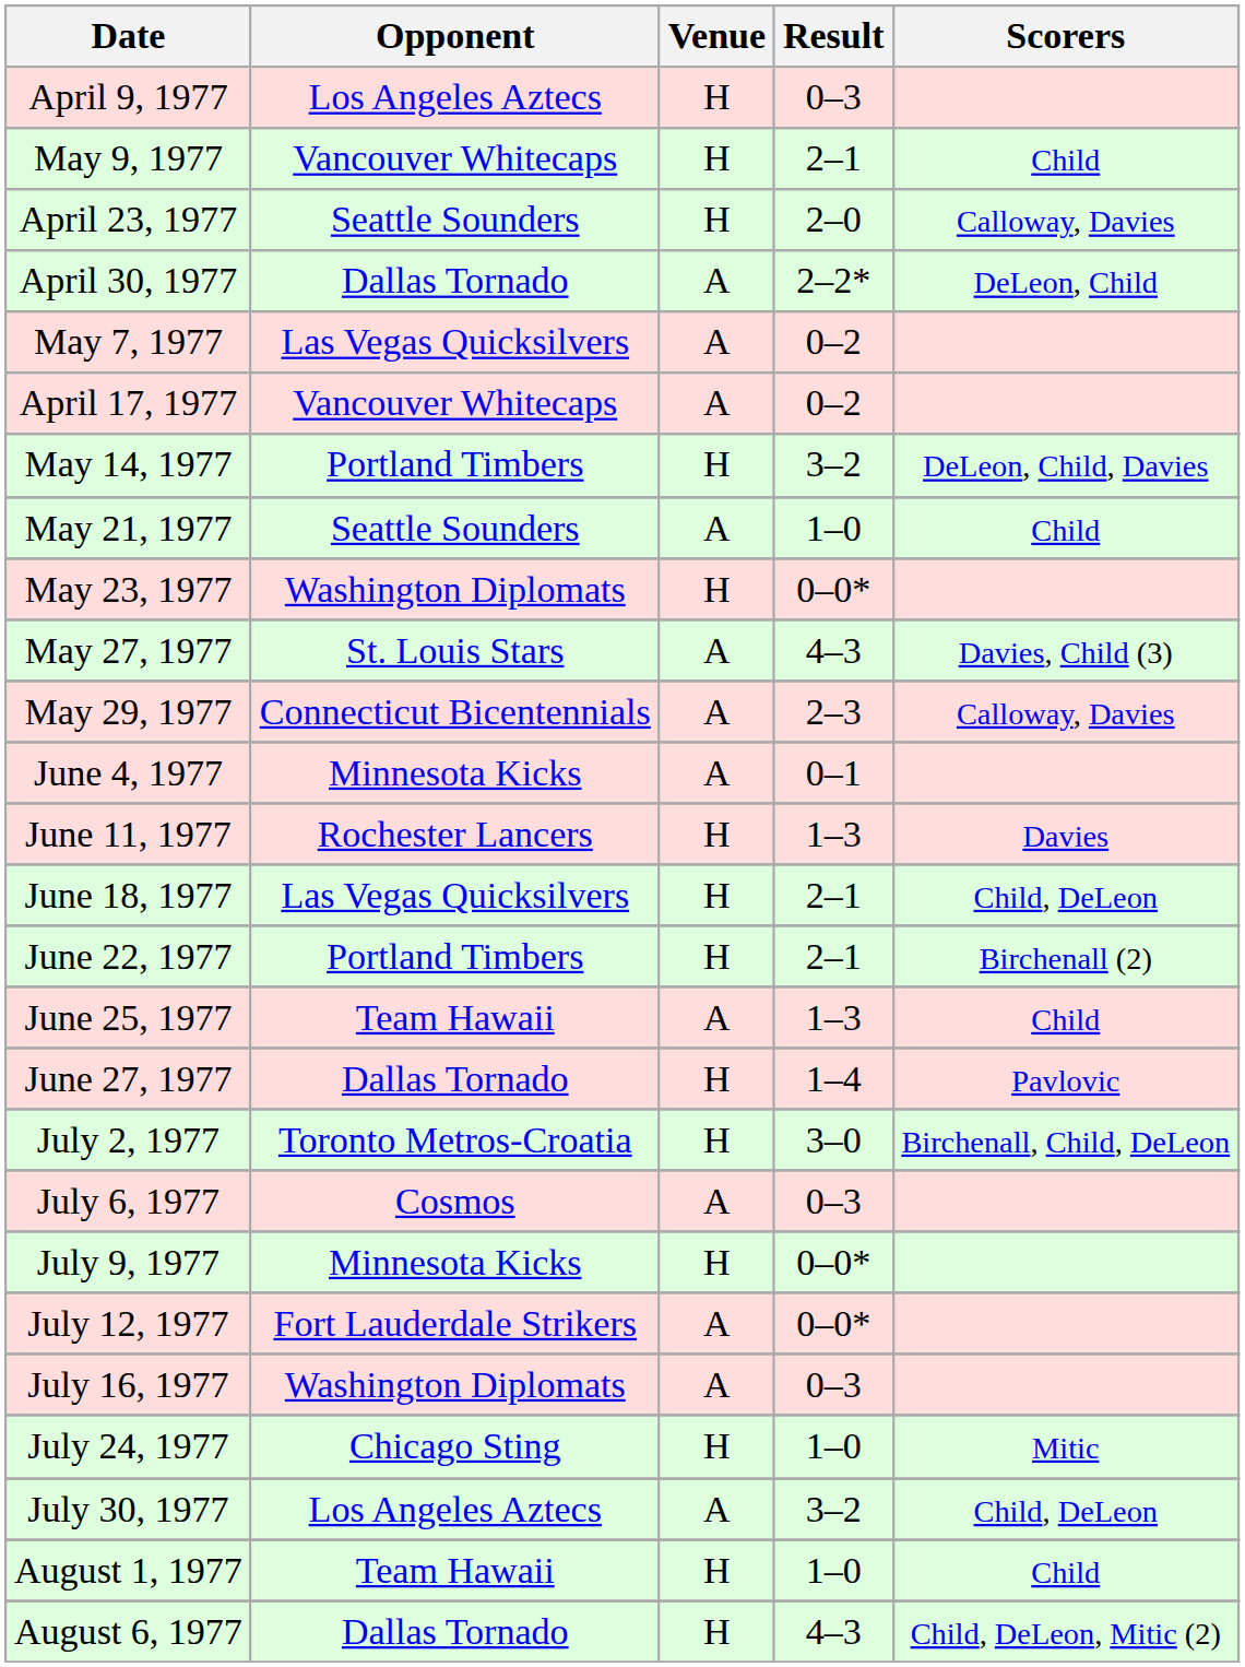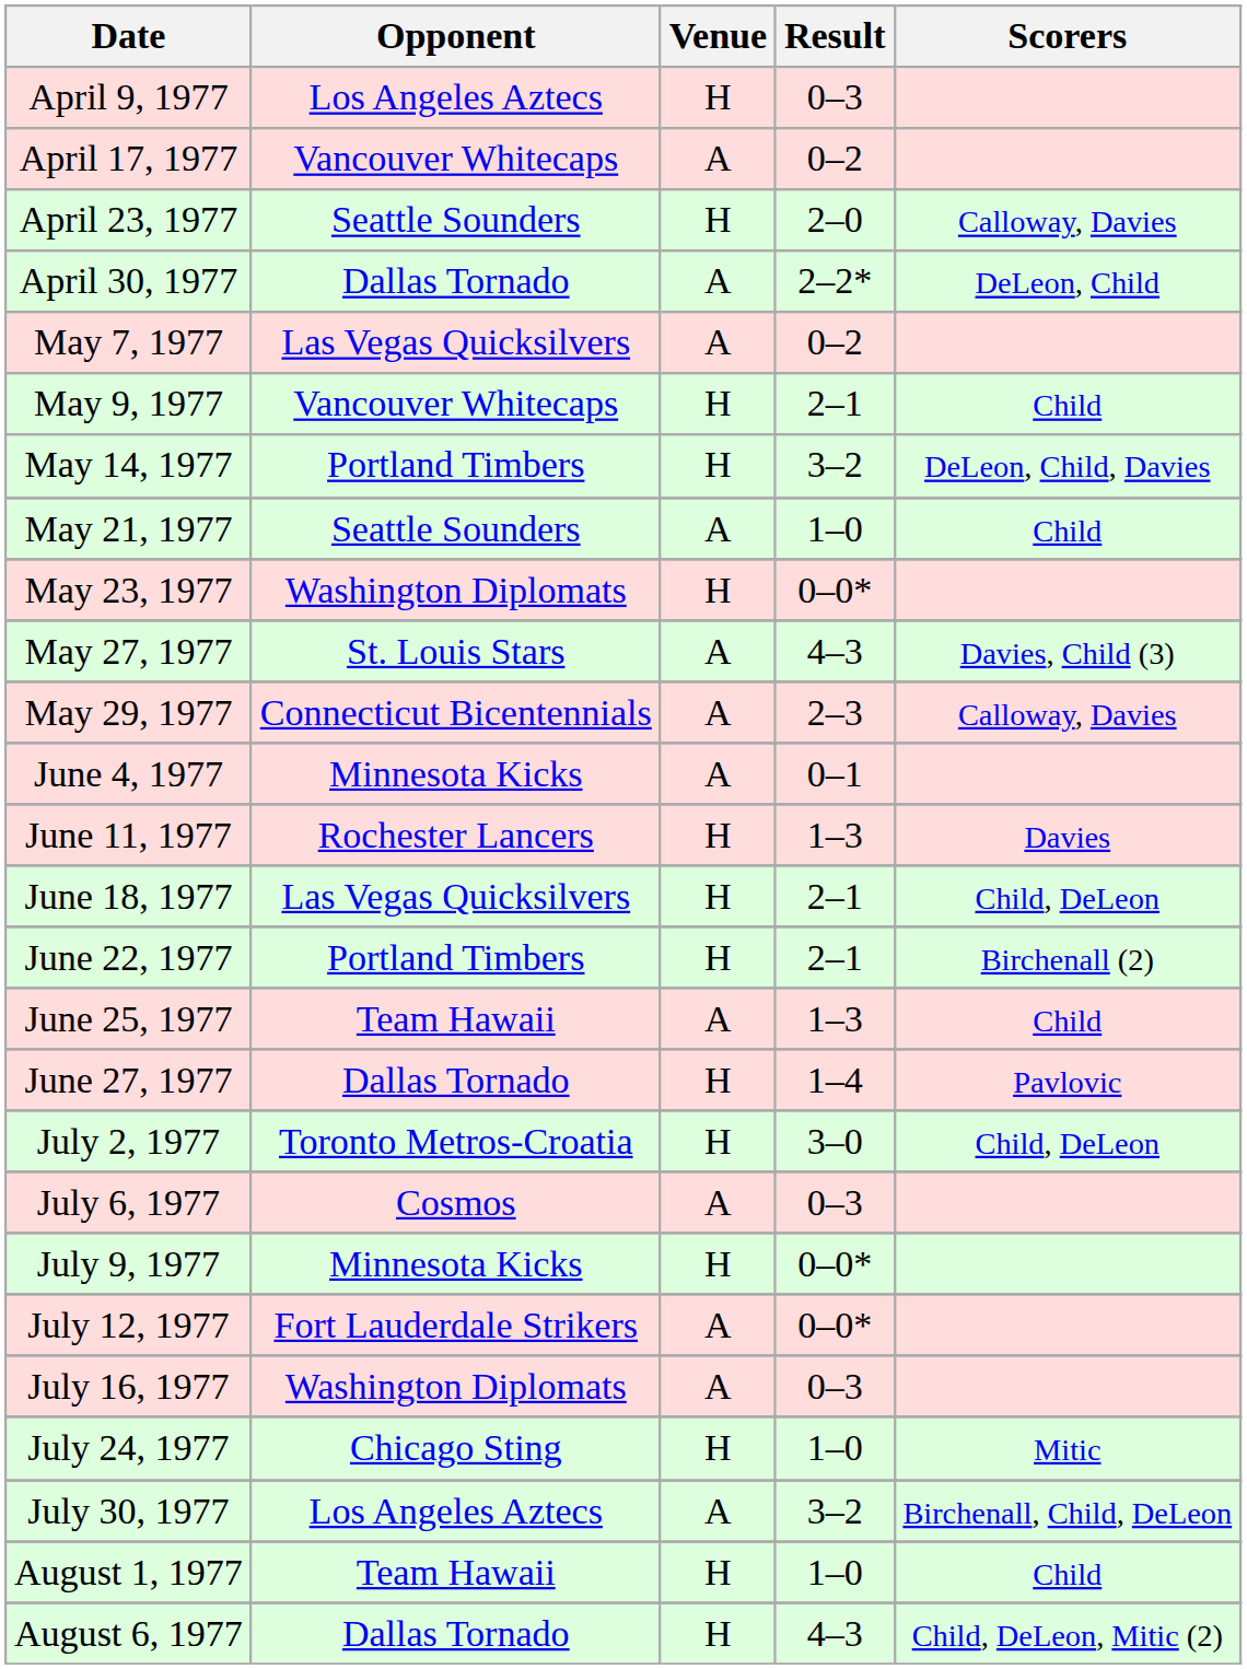 <table class="wikitable" style="font-size:95%; text-align:center">
 <tr>
 <th>Date</th>
 <th>Opponent</th>
 <th>Venue</th>
 <th>Result</th>
 <th>Scorers</th>
 </tr>
 <tr bgcolor="#ffdddd">
 <td>April 9, 1977</td>
 <td><a href='#'>Los Angeles Aztecs</a></td>
 <td>H</td>
 <td>0–3</td>
 <td><small></small></td>
 </tr>
 <tr>
 </tr>
-<tr bgcolor="#ddffdd">
-<td>May 9, 1977</td>
+<tr bgcolor="#ffdddd">
+<td>April 17, 1977</td>
 <td><a href='#'>Vancouver Whitecaps</a></td>
-<td>H</td>
-<td>2–1</td>
-<td><small><a href='#'>Child</a></small></td>
+<td>A</td>
+<td>0–2</td>
+<td><small></small></td>
 </tr>
 <tr>
 </tr>
 <tr bgcolor="#ddffdd">
 <td>April 23, 1977</td>
 <td><a href='#'>Seattle Sounders</a></td>
 <td>H</td>
 <td>2–0</td>
 <td><small><a href='#'>Calloway</a>, <a href='#'>Davies</a></small></td>
 </tr>
 <tr>
 </tr>
 <tr bgcolor="#ddffdd">
 <td>April 30, 1977</td>
 <td><a href='#'>Dallas Tornado</a></td>
 <td>A</td>
 <td>2–2*</td>
 <td><small><a href='#'>DeLeon</a>, <a href='#'>Child</a></small></td>
 </tr>
 <tr>
 </tr>
 <tr bgcolor="#ffdddd">
 <td>May 7, 1977</td>
 <td><a href='#'>Las Vegas Quicksilvers</a></td>
 <td>A</td>
 <td>0–2</td>
 <td><small></small></td>
 </tr>
 <tr>
 </tr>
-<tr bgcolor="#ffdddd">
-<td>April 17, 1977</td>
+<tr bgcolor="#ddffdd">
+<td>May 9, 1977</td>
 <td><a href='#'>Vancouver Whitecaps</a></td>
-<td>A</td>
-<td>0–2</td>
-<td><small></small></td>
+<td>H</td>
+<td>2–1</td>
+<td><small><a href='#'>Child</a></small></td>
 </tr>
 <tr>
 </tr>
 <tr bgcolor="#ddffdd">
 <td>May 14, 1977</td>
 <td><a href='#'>Portland Timbers</a></td>
 <td>H</td>
 <td>3–2</td>
 <td><small><a href='#'>DeLeon</a>, <a href='#'>Child</a>, <a href='#'>Davies</a></small></td>
 </tr>
 <tr>
 </tr>
 <tr bgcolor="#ddffdd">
 <td>May 21, 1977</td>
 <td><a href='#'>Seattle Sounders</a></td>
 <td>A</td>
 <td>1–0</td>
 <td><small><a href='#'>Child</a></small></td>
 </tr>
 <tr>
 </tr>
 <tr bgcolor="#ffdddd">
 <td>May 23, 1977</td>
 <td><a href='#'>Washington Diplomats</a></td>
 <td>H</td>
 <td>0–0*</td>
 <td><small></small></td>
 </tr>
 <tr>
 </tr>
 <tr bgcolor="#ddffdd">
 <td>May 27, 1977</td>
 <td><a href='#'>St. Louis Stars</a></td>
 <td>A</td>
 <td>4–3</td>
 <td><small><a href='#'>Davies</a>, <a href='#'>Child</a> (3)</small></td>
 </tr>
 <tr>
 </tr>
 <tr bgcolor="#ffdddd">
 <td>May 29, 1977</td>
 <td><a href='#'>Connecticut Bicentennials</a></td>
 <td>A</td>
 <td>2–3</td>
 <td><small><a href='#'>Calloway</a>, <a href='#'>Davies</a></small></td>
 </tr>
 <tr>
 </tr>
 <tr bgcolor="#ffdddd">
 <td>June 4, 1977</td>
 <td><a href='#'>Minnesota Kicks</a></td>
 <td>A</td>
 <td>0–1</td>
 <td><small></small></td>
 </tr>
 <tr>
 </tr>
 <tr bgcolor="#ffdddd">
 <td>June 11, 1977</td>
 <td><a href='#'>Rochester Lancers</a></td>
 <td>H</td>
 <td>1–3</td>
 <td><small><a href='#'>Davies</a></small></td>
 </tr>
 <tr>
 </tr>
 <tr bgcolor="#ddffdd">
 <td>June 18, 1977</td>
 <td><a href='#'>Las Vegas Quicksilvers</a></td>
 <td>H</td>
 <td>2–1</td>
 <td><small><a href='#'>Child</a>, <a href='#'>DeLeon</a></small></td>
 </tr>
 <tr>
 </tr>
 <tr bgcolor="#ddffdd">
 <td>June 22, 1977</td>
 <td><a href='#'>Portland Timbers</a></td>
 <td>H</td>
 <td>2–1</td>
 <td><small><a href='#'>Birchenall</a> (2)</small></td>
 </tr>
 <tr>
 </tr>
 <tr bgcolor="#ffdddd">
 <td>June 25, 1977</td>
 <td><a href='#'>Team Hawaii</a></td>
 <td>A</td>
 <td>1–3</td>
 <td><small><a href='#'>Child</a></small></td>
 </tr>
 <tr>
 </tr>
 <tr bgcolor="#ffdddd">
 <td>June 27, 1977</td>
 <td><a href='#'>Dallas Tornado</a></td>
 <td>H</td>
 <td>1–4</td>
 <td><small><a href='#'>Pavlovic</a></small></td>
 </tr>
 <tr>
 </tr>
 <tr bgcolor="#ddffdd">
 <td>July 2, 1977</td>
 <td><a href='#'>Toronto Metros-Croatia</a></td>
 <td>H</td>
 <td>3–0</td>
-<td><small><a href='#'>Birchenall</a>, <a href='#'>Child</a>, <a href='#'>DeLeon</a></small></td>
+<td><small><a href='#'>Child</a>, <a href='#'>DeLeon</a></small></td>
 </tr>
 <tr>
 </tr>
 <tr bgcolor="#ffdddd">
 <td>July 6, 1977</td>
 <td><a href='#'>Cosmos</a></td>
 <td>A</td>
 <td>0–3</td>
 <td><small></small></td>
 </tr>
 <tr>
 </tr>
 <tr bgcolor="#ddffdd">
 <td>July 9, 1977</td>
 <td><a href='#'>Minnesota Kicks</a></td>
 <td>H</td>
 <td>0–0*</td>
 <td><small></small></td>
 </tr>
 <tr>
 </tr>
 <tr bgcolor="#ffdddd">
 <td>July 12, 1977</td>
 <td><a href='#'>Fort Lauderdale Strikers</a></td>
 <td>A</td>
 <td>0–0*</td>
 <td><small></small></td>
 </tr>
 <tr>
 </tr>
 <tr bgcolor="#ffdddd">
 <td>July 16, 1977</td>
 <td><a href='#'>Washington Diplomats</a></td>
 <td>A</td>
 <td>0–3</td>
 <td><small></small></td>
 </tr>
 <tr>
 </tr>
 <tr bgcolor="#ddffdd">
 <td>July 24, 1977</td>
 <td><a href='#'>Chicago Sting</a></td>
 <td>H</td>
 <td>1–0</td>
 <td><small><a href='#'>Mitic</a></small></td>
 </tr>
 <tr>
 </tr>
 <tr bgcolor="#ddffdd">
 <td>July 30, 1977</td>
 <td><a href='#'>Los Angeles Aztecs</a></td>
 <td>A</td>
 <td>3–2</td>
-<td><small><a href='#'>Child</a>, <a href='#'>DeLeon</a></small></td>
+<td><small><a href='#'>Birchenall</a>, <a href='#'>Child</a>, <a href='#'>DeLeon</a></small></td>
 </tr>
 <tr>
 </tr>
 <tr bgcolor="#ddffdd">
 <td>August 1, 1977</td>
 <td><a href='#'>Team Hawaii</a></td>
 <td>H</td>
 <td>1–0</td>
 <td><small><a href='#'>Child</a></small></td>
 </tr>
 <tr>
 </tr>
 <tr bgcolor="#ddffdd">
 <td>August 6, 1977</td>
 <td><a href='#'>Dallas Tornado</a></td>
 <td>H</td>
 <td>4–3</td>
 <td><small><a href='#'>Child</a>, <a href='#'>DeLeon</a>, <a href='#'>Mitic</a> (2)</small></td>
 </tr>
 <tr>
 </tr>
 </table>
